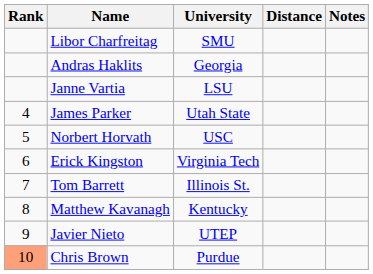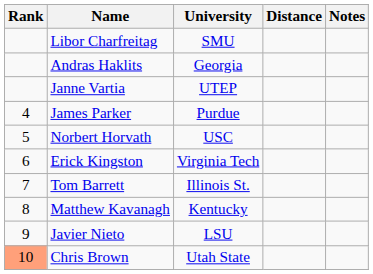 <table class="wikitable sortable" style="text-align:center">
 <tr>
 <th>Rank</th>
 <th>Name</th>
 <th>University</th>
 <th>Distance</th>
 <th>Notes</th>
 </tr>
 <tr>
 <td></td>
 <td align=left><a href='#'>Libor Charfreitag</a> </td>
 <td><a href='#'>SMU</a></td>
 <td></td>
 <td></td>
 </tr>
 <tr>
 <td></td>
 <td align=left><a href='#'>Andras Haklits</a> </td>
 <td><a href='#'>Georgia</a></td>
 <td></td>
 <td></td>
 </tr>
 <tr>
 <td></td>
 <td align=left><a href='#'>Janne Vartia</a></td>
-<td><a href='#'>LSU</a></td>
+<td><a href='#'>UTEP</a></td>
 <td></td>
 <td></td>
 </tr>
 <tr>
 <td>4</td>
 <td align=left><a href='#'>James Parker</a></td>
-<td><a href='#'>Utah State</a></td>
+<td><a href='#'>Purdue</a></td>
 <td></td>
 <td></td>
 </tr>
 <tr>
 <td>5</td>
 <td align=left><a href='#'>Norbert Horvath</a></td>
 <td><a href='#'>USC</a></td>
 <td></td>
 <td></td>
 </tr>
 <tr>
 <td>6</td>
 <td align=left><a href='#'>Erick Kingston</a></td>
 <td><a href='#'>Virginia Tech</a></td>
 <td></td>
 <td></td>
 </tr>
 <tr>
 <td>7</td>
 <td align=left><a href='#'>Tom Barrett</a></td>
 <td><a href='#'>Illinois St.</a></td>
 <td></td>
 <td></td>
 </tr>
 <tr>
 <td>8</td>
 <td align=left><a href='#'>Matthew Kavanagh</a></td>
 <td><a href='#'>Kentucky</a></td>
 <td></td>
 <td></td>
 </tr>
 <tr>
 <td>9</td>
 <td align=left><a href='#'>Javier Nieto</a></td>
-<td><a href='#'>UTEP</a></td>
+<td><a href='#'>LSU</a></td>
 <td></td>
 <td></td>
 </tr>
 <tr>
 <td style="background: lightsalmon;">10</td>
 <td align=left><a href='#'>Chris Brown</a></td>
-<td><a href='#'>Purdue</a></td>
+<td><a href='#'>Utah State</a></td>
 <td></td>
 <td></td>
 </tr>
 </table>
